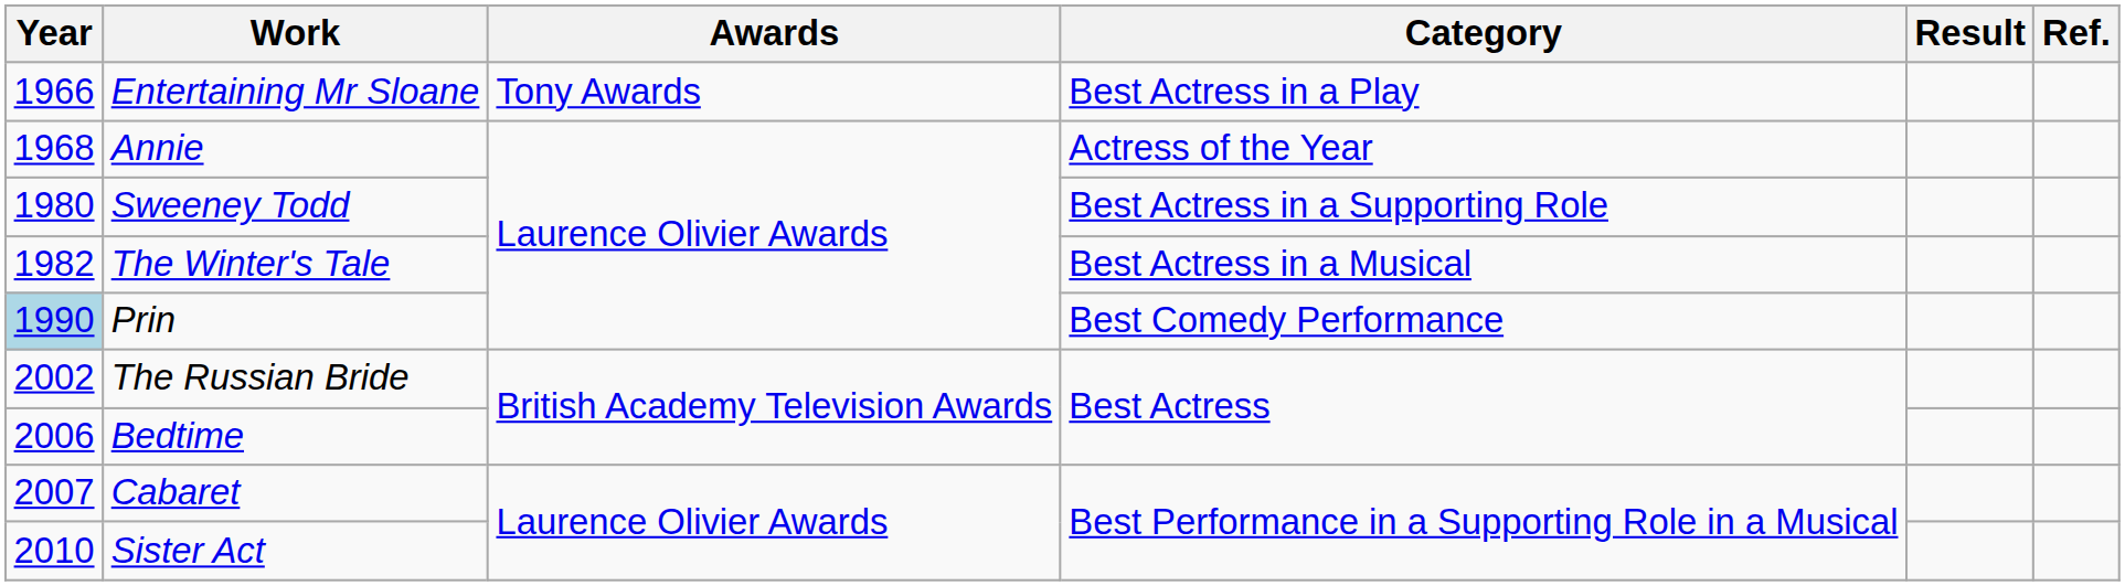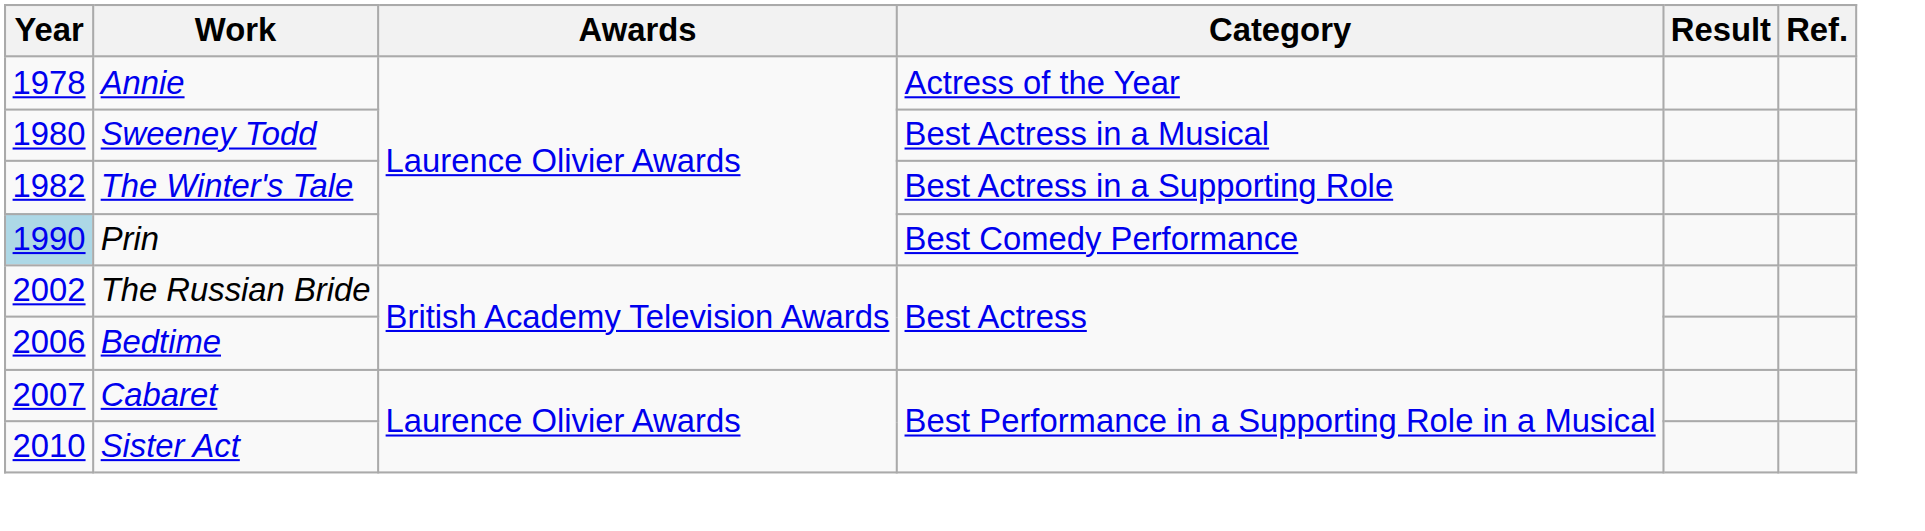 <table class="wikitable">
 <tr>
 <th>Year</th>
 <th>Work</th>
 <th>Awards</th>
 <th>Category</th>
 <th>Result</th>
 <th>Ref.</th>
 </tr>
 <tr>
-<td><a href='#'>1966</a></td>
-<td><a href='#'><em>Entertaining Mr Sloane</em></a></td>
-<td><a href='#'>Tony Awards</a></td>
-<td><a href='#'>Best Actress in a Play</a></td>
-<td></td>
-<td></td>
-</tr>
-<tr>
-<td><a href='#'>1968</a></td>
+<td><a href='#'>1978</a></td>
 <td><a href='#'><em>Annie</em></a></td>
 <td rowspan="4"><a href='#'>Laurence Olivier Awards</a></td>
 <td><a href='#'>Actress of the Year</a></td>
 <td></td>
 <td></td>
 </tr>
 <tr>
 <td><a href='#'>1980</a></td>
 <td><a href='#'><em>Sweeney Todd</em></a></td>
-<td><a href='#'>Best Actress in a Supporting Role</a></td>
+<td><a href='#'>Best Actress in a Musical</a></td>
 <td></td>
 <td></td>
 </tr>
 <tr>
 <td><a href='#'>1982</a></td>
 <td><a href='#'><em>The Winter's Tale</em></a></td>
-<td><a href='#'>Best Actress in a Musical</a></td>
+<td><a href='#'>Best Actress in a Supporting Role</a></td>
 <td></td>
 <td></td>
 </tr>
 <tr>
 <td style="background: lightblue;"><a href='#'>1990</a></td>
 <td><em>Prin</em></td>
 <td><a href='#'>Best Comedy Performance</a></td>
 <td></td>
 <td></td>
 </tr>
 <tr>
 <td><a href='#'>2002</a></td>
 <td><em>The Russian Bride</em></td>
 <td rowspan="2"><a href='#'>British Academy Television Awards</a></td>
 <td rowspan="2"><a href='#'>Best Actress</a></td>
 <td></td>
 <td></td>
 </tr>
 <tr>
 <td><a href='#'>2006</a></td>
 <td><a href='#'><em>Bedtime</em></a></td>
 <td></td>
 <td></td>
 </tr>
 <tr>
 <td><a href='#'>2007</a></td>
 <td><a href='#'><em>Cabaret</em></a></td>
 <td rowspan="2"><a href='#'>Laurence Olivier Awards</a></td>
 <td rowspan="2"><a href='#'>Best Performance in a Supporting Role in a Musical</a></td>
 <td></td>
 <td></td>
 </tr>
 <tr>
 <td><a href='#'>2010</a></td>
 <td><a href='#'><em>Sister Act</em></a></td>
 <td></td>
 <td></td>
 </tr>
 </table>
